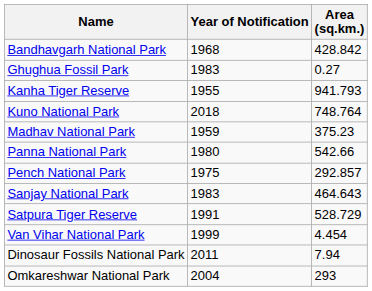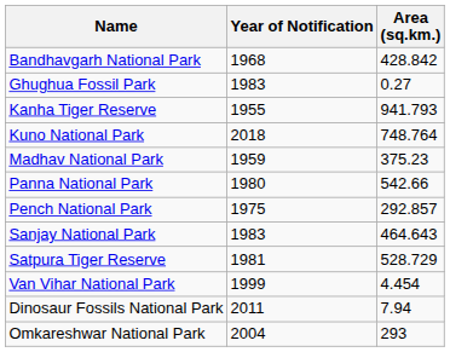 <table class="wikitable sortable">
 <tr>
 <th>Name</th>
 <th>Year of Notification</th>
 <th>Area<br>(sq.km.)</th>
 </tr>
 <tr>
 <td><a href='#'>Bandhavgarh National Park</a></td>
 <td>1968</td>
 <td>428.842</td>
 </tr>
 <tr>
 <td><a href='#'>Ghughua Fossil Park</a></td>
 <td>1983</td>
 <td>0.27</td>
 </tr>
 <tr>
 <td><a href='#'>Kanha Tiger Reserve</a></td>
 <td>1955</td>
 <td>941.793</td>
 </tr>
 <tr>
 <td><a href='#'>Kuno National Park</a></td>
 <td>2018</td>
 <td>748.764</td>
 </tr>
 <tr>
 <td><a href='#'>Madhav National Park</a></td>
 <td>1959</td>
 <td>375.23</td>
 </tr>
 <tr>
 <td><a href='#'>Panna National Park</a></td>
 <td>1980</td>
 <td>542.66</td>
 </tr>
 <tr>
 <td><a href='#'>Pench National Park</a></td>
 <td>1975</td>
 <td>292.857</td>
 </tr>
 <tr>
 <td><a href='#'>Sanjay National Park</a></td>
 <td>1983</td>
 <td>464.643</td>
 </tr>
 <tr>
 <td><a href='#'>Satpura Tiger Reserve</a></td>
-<td>1991</td>
+<td>1981</td>
 <td>528.729</td>
 </tr>
 <tr>
 <td><a href='#'>Van Vihar National Park</a></td>
 <td>1999</td>
 <td>4.454</td>
 </tr>
 <tr>
 <td>Dinosaur Fossils National Park</td>
 <td>2011</td>
 <td>7.94</td>
 </tr>
 <tr>
 <td>Omkareshwar National Park</td>
 <td>2004</td>
 <td>293</td>
 </tr>
 </table>
